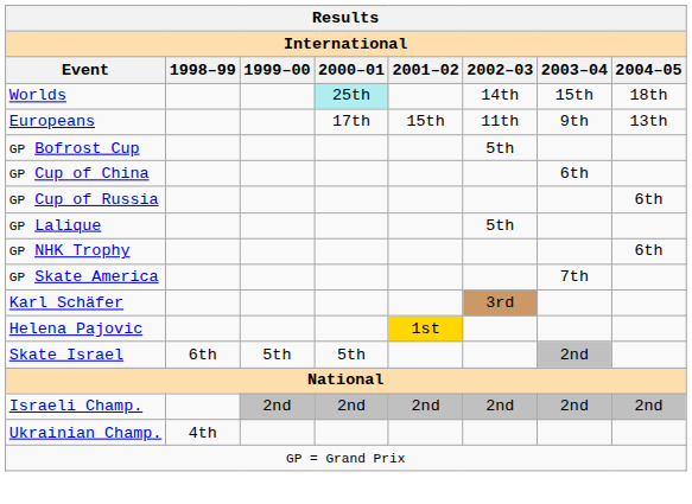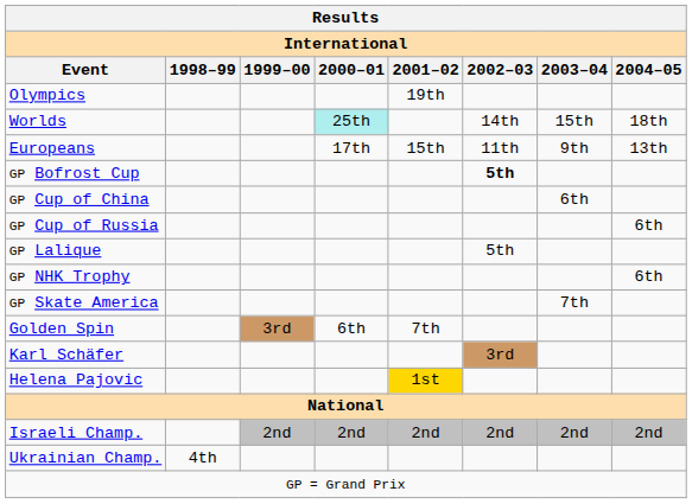 <table class="wikitable" style="text-align:center">
 <tr>
 <th colspan=8 align=center><strong>Results</strong></th>
 </tr>
 <tr>
 <th style="background-color: #ffdead; " colspan=8 align=center><strong>International</strong></th>
 </tr>
 <tr>
 <th>Event</th>
 <th>1998–99</th>
 <th>1999–00</th>
 <th>2000–01</th>
 <th>2001–02</th>
 <th>2002–03</th>
 <th>2003–04</th>
 <th>2004–05</th>
+</tr>
+<tr>
+<td align=left><a href='#'>Olympics</a></td>
+<td></td>
+<td></td>
+<td></td>
+<td>19th</td>
+<td></td>
+<td></td>
+<td></td>
 </tr>
 <tr>
 <td align=left><a href='#'>Worlds</a></td>
 <td></td>
 <td></td>
 <td style="background: paleturquoise;">25th</td>
 <td></td>
 <td>14th</td>
 <td>15th</td>
 <td>18th</td>
 </tr>
 <tr>
 <td align=left><a href='#'>Europeans</a></td>
 <td></td>
 <td></td>
 <td>17th</td>
 <td>15th</td>
 <td>11th</td>
 <td>9th</td>
 <td>13th</td>
 </tr>
 <tr>
 <td align=left><small>GP</small> <a href='#'>Bofrost Cup</a></td>
 <td></td>
 <td></td>
 <td></td>
 <td></td>
-<td>5th</td>
+<td><strong>5th</strong></td>
 <td></td>
 <td></td>
 </tr>
 <tr>
 <td align=left><small>GP</small> <a href='#'>Cup of China</a></td>
 <td></td>
 <td></td>
 <td></td>
 <td></td>
 <td></td>
 <td>6th</td>
 <td></td>
 </tr>
 <tr>
 <td align=left><small>GP</small> <a href='#'>Cup of Russia</a></td>
 <td></td>
 <td></td>
 <td></td>
 <td></td>
 <td></td>
 <td></td>
 <td>6th</td>
 </tr>
 <tr>
 <td align=left><small>GP</small> <a href='#'>Lalique</a></td>
 <td></td>
 <td></td>
 <td></td>
 <td></td>
 <td>5th</td>
 <td></td>
 <td></td>
 </tr>
 <tr>
 <td align=left><small>GP</small> <a href='#'>NHK Trophy</a></td>
 <td></td>
 <td></td>
 <td></td>
 <td></td>
 <td></td>
 <td></td>
 <td>6th</td>
 </tr>
 <tr>
 <td align=left><small>GP</small> <a href='#'>Skate America</a></td>
 <td></td>
 <td></td>
 <td></td>
 <td></td>
 <td></td>
 <td>7th</td>
 <td></td>
 </tr>
 <tr>
+<td align=left><a href='#'>Golden Spin</a></td>
+<td></td>
+<td bgcolor=cc9966>3rd</td>
+<td>6th</td>
+<td>7th</td>
+<td></td>
+<td></td>
+<td></td>
+</tr>
+<tr>
 <td align=left><a href='#'>Karl Schäfer</a></td>
 <td></td>
 <td></td>
 <td></td>
 <td></td>
 <td bgcolor=cc9966>3rd</td>
 <td></td>
 <td></td>
 </tr>
 <tr>
 <td align=left><a href='#'>Helena Pajovic</a></td>
 <td></td>
 <td></td>
 <td></td>
 <td bgcolor=gold>1st</td>
 <td></td>
 <td></td>
-<td></td>
-</tr>
-<tr>
-<td align=left><a href='#'>Skate Israel</a></td>
-<td>6th</td>
-<td>5th</td>
-<td>5th</td>
-<td></td>
-<td></td>
-<td bgcolor=silver>2nd</td>
 <td></td>
 </tr>
 <tr>
 <th style="background-color: #ffdead; " colspan=8 align=center><strong>National</strong></th>
 </tr>
 <tr>
 <td align=left><a href='#'>Israeli Champ.</a></td>
 <td></td>
 <td bgcolor=silver>2nd</td>
 <td bgcolor=silver>2nd</td>
 <td bgcolor=silver>2nd</td>
 <td bgcolor=silver>2nd</td>
 <td bgcolor=silver>2nd</td>
 <td bgcolor=silver>2nd</td>
 </tr>
 <tr>
 <td align=left><a href='#'>Ukrainian Champ.</a></td>
 <td>4th</td>
 <td></td>
 <td></td>
 <td></td>
 <td></td>
 <td></td>
 <td></td>
 </tr>
 <tr>
 <td colspan=8 align=center><small> GP = Grand Prix </small></td>
 </tr>
 </table>
